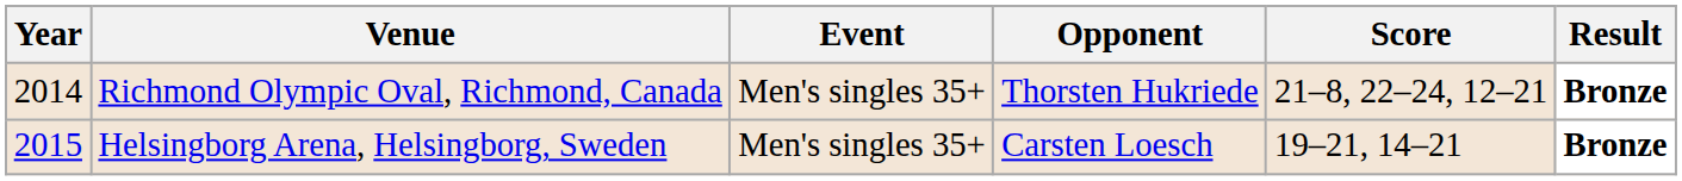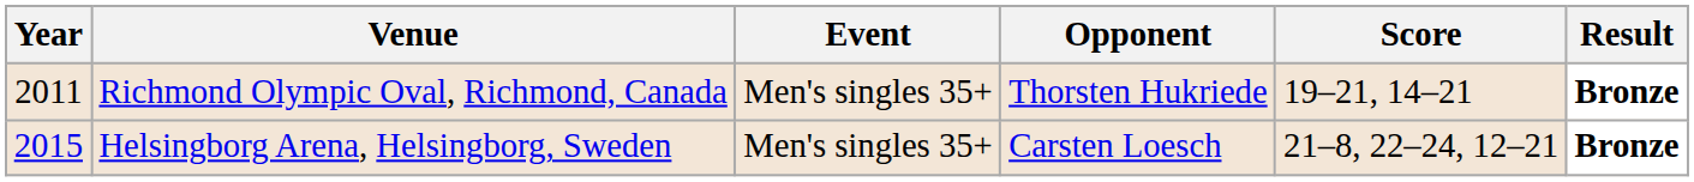 <table class="sortable wikitable" style="font-size: 90%;">
 <tr>
 <th>Year</th>
 <th>Venue</th>
 <th>Event</th>
 <th>Opponent</th>
 <th>Score</th>
 <th>Result</th>
 </tr>
 <tr style="background:#F3E6D7">
-<td align="center">2014</td>
+<td align="center">2011</td>
 <td align="left"><a href='#'>Richmond Olympic Oval</a>, <a href='#'>Richmond, Canada</a></td>
 <td align="left">Men's singles 35+</td>
 <td align="left"> <a href='#'>Thorsten Hukriede</a></td>
-<td align="left">21–8, 22–24, 12–21</td>
+<td align="left">19–21, 14–21</td>
 <td style="text-align:left; background:white"> <strong>Bronze</strong></td>
 </tr>
 <tr style="background:#F3E6D7">
 <td align="center"><a href='#'>2015</a></td>
 <td align="left"><a href='#'>Helsingborg Arena</a>, <a href='#'>Helsingborg, Sweden</a></td>
 <td align="left">Men's singles 35+</td>
 <td align="left"> <a href='#'>Carsten Loesch</a></td>
-<td align="left">19–21, 14–21</td>
+<td align="left">21–8, 22–24, 12–21</td>
 <td style="text-align:left; background:white"> <strong>Bronze</strong></td>
 </tr>
 </table>
